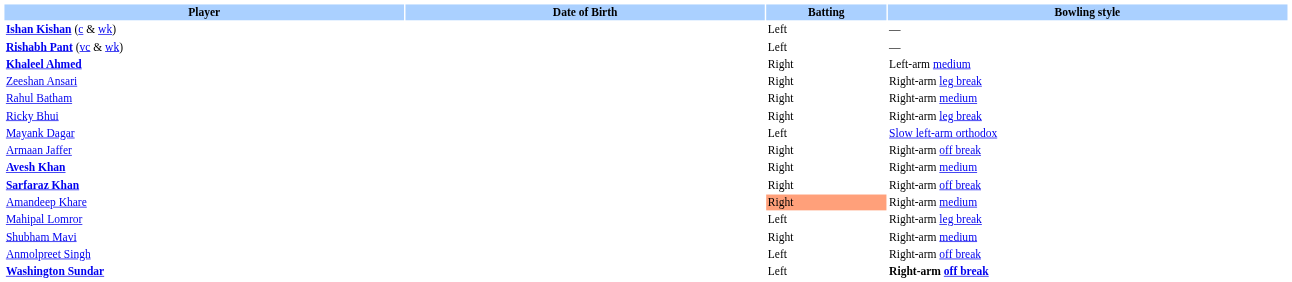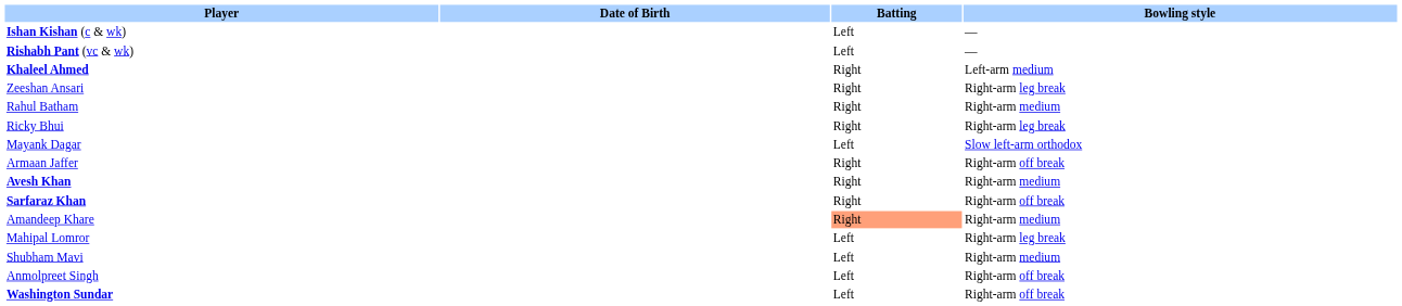 <table border="0" cellspacing="2" cellpadding="2" style="width:90%;">
 <tr style="background:#aad0ff;">
 <th width=20%>Player</th>
 <th width=18%>Date of Birth</th>
 <th width=6%>Batting</th>
 <th width=20%>Bowling style</th>
 </tr>
 <tr>
 <td><strong><a href='#'>Ishan Kishan</a></strong> (<a href='#'>c</a> & <a href='#'>wk</a>)</td>
 <td></td>
 <td>Left</td>
 <td>—</td>
 </tr>
 <tr>
 <td><strong><a href='#'>Rishabh Pant</a></strong> (<a href='#'>vc</a> & <a href='#'>wk</a>)</td>
 <td></td>
 <td>Left</td>
 <td>—</td>
 </tr>
 <tr>
 <td><strong><a href='#'>Khaleel Ahmed</a></strong></td>
 <td></td>
 <td>Right</td>
 <td>Left-arm <a href='#'>medium</a></td>
 </tr>
 <tr>
 <td><a href='#'>Zeeshan Ansari</a></td>
 <td></td>
 <td>Right</td>
 <td>Right-arm <a href='#'>leg break</a></td>
 </tr>
 <tr>
 <td><a href='#'>Rahul Batham</a></td>
 <td></td>
 <td>Right</td>
 <td>Right-arm <a href='#'>medium</a></td>
 </tr>
 <tr>
 <td><a href='#'>Ricky Bhui</a></td>
 <td></td>
 <td>Right</td>
 <td>Right-arm <a href='#'>leg break</a></td>
 </tr>
 <tr>
 <td><a href='#'>Mayank Dagar</a></td>
 <td></td>
 <td>Left</td>
 <td><a href='#'>Slow left-arm orthodox</a></td>
 </tr>
 <tr>
 <td><a href='#'>Armaan Jaffer</a></td>
 <td></td>
 <td>Right</td>
 <td>Right-arm <a href='#'>off break</a></td>
 </tr>
 <tr>
 <td><strong><a href='#'>Avesh Khan</a></strong></td>
 <td></td>
 <td>Right</td>
 <td>Right-arm <a href='#'>medium</a></td>
 </tr>
 <tr>
 <td><strong><a href='#'>Sarfaraz Khan</a></strong></td>
 <td></td>
 <td>Right</td>
 <td>Right-arm <a href='#'>off break</a></td>
 </tr>
 <tr>
 <td><a href='#'>Amandeep Khare</a></td>
 <td></td>
 <td style="background: lightsalmon;">Right</td>
 <td>Right-arm <a href='#'>medium</a></td>
 </tr>
 <tr>
 <td><a href='#'>Mahipal Lomror</a></td>
 <td></td>
 <td>Left</td>
 <td>Right-arm <a href='#'>leg break</a></td>
 </tr>
 <tr>
 <td><a href='#'>Shubham Mavi</a></td>
 <td></td>
-<td>Right</td>
+<td>Left</td>
 <td>Right-arm <a href='#'>medium</a></td>
 </tr>
 <tr>
 <td><a href='#'>Anmolpreet Singh</a></td>
 <td></td>
 <td>Left</td>
 <td>Right-arm <a href='#'>off break</a></td>
 </tr>
 <tr>
 <td><strong><a href='#'>Washington Sundar</a></strong></td>
 <td></td>
 <td>Left</td>
-<td><strong>Right-arm <a href='#'>off break</a></strong></td>
+<td>Right-arm <a href='#'>off break</a></td>
 </tr>
 </table>
